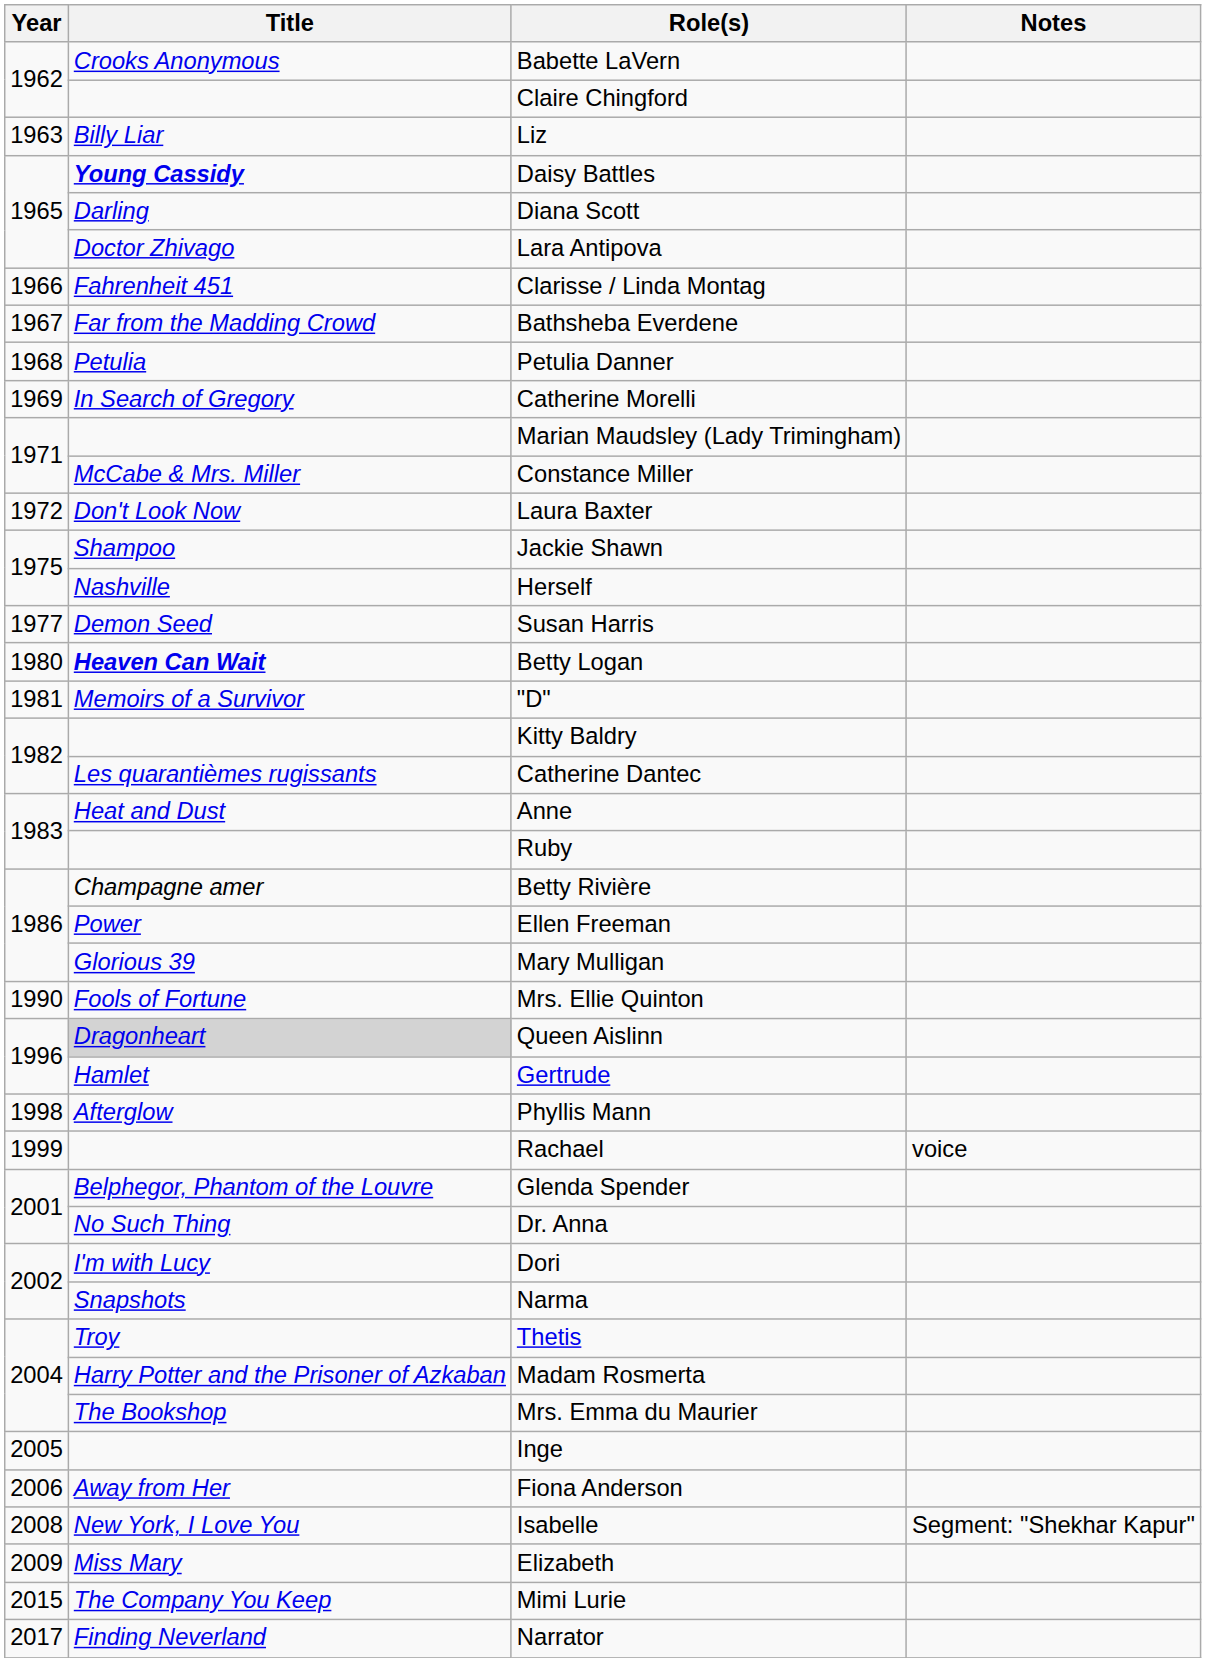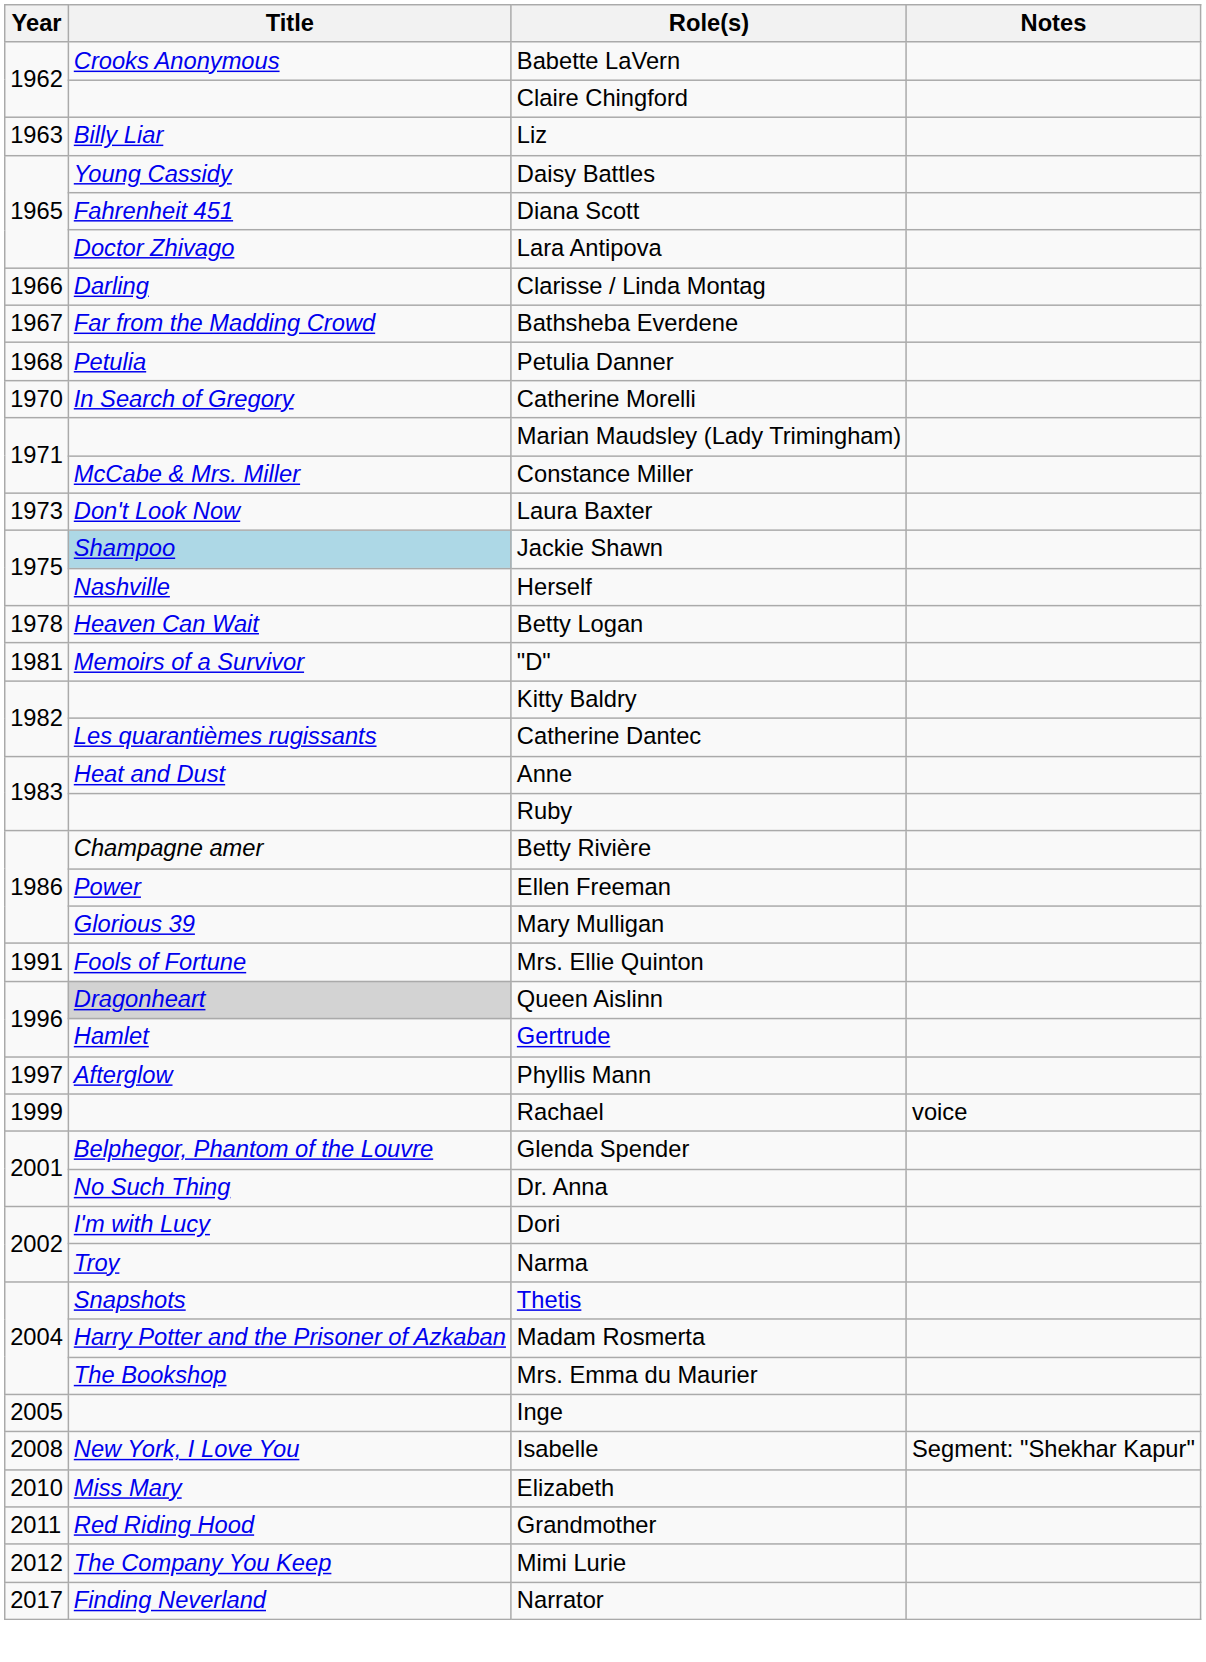 <table class="wikitable sortable">
 <tr>
 <th>Year</th>
 <th>Title</th>
 <th>Role(s)</th>
 <th class="unsortable">Notes</th>
 </tr>
 <tr>
 <td rowspan="2">1962</td>
 <td><em><a href='#'>Crooks Anonymous</a></em></td>
 <td>Babette LaVern</td>
 <td></td>
 </tr>
 <tr>
 <td><em></em></td>
 <td>Claire Chingford</td>
 <td></td>
 </tr>
 <tr>
 <td>1963</td>
 <td><em><a href='#'>Billy Liar</a></em></td>
 <td>Liz</td>
 <td></td>
 </tr>
 <tr>
 <td rowspan="3">1965</td>
-<td><strong><em><a href='#'>Young Cassidy</a></em></strong></td>
+<td><em><a href='#'>Young Cassidy</a></em></td>
 <td>Daisy Battles</td>
 <td></td>
 </tr>
 <tr>
-<td><em><a href='#'>Darling</a></em></td>
+<td><em><a href='#'>Fahrenheit 451</a></em></td>
 <td>Diana Scott</td>
 <td></td>
 </tr>
 <tr>
 <td><em><a href='#'>Doctor Zhivago</a></em></td>
 <td>Lara Antipova</td>
 <td></td>
 </tr>
 <tr>
 <td>1966</td>
-<td><em><a href='#'>Fahrenheit 451</a></em></td>
+<td><em><a href='#'>Darling</a></em></td>
 <td>Clarisse / Linda Montag</td>
 <td></td>
 </tr>
 <tr>
 <td>1967</td>
 <td><em><a href='#'>Far from the Madding Crowd</a></em></td>
 <td>Bathsheba Everdene</td>
 <td></td>
 </tr>
 <tr>
 <td>1968</td>
 <td><em><a href='#'>Petulia</a></em></td>
 <td>Petulia Danner</td>
 <td></td>
 </tr>
 <tr>
-<td>1969</td>
+<td>1970</td>
 <td><em><a href='#'>In Search of Gregory</a></em></td>
 <td>Catherine Morelli</td>
 <td></td>
 </tr>
 <tr>
 <td rowspan="2">1971</td>
 <td><em></em></td>
 <td>Marian Maudsley (Lady Trimingham)</td>
 <td></td>
 </tr>
 <tr>
 <td><em><a href='#'>McCabe & Mrs. Miller</a></em></td>
 <td>Constance Miller</td>
 <td></td>
 </tr>
 <tr>
-<td>1972</td>
+<td>1973</td>
 <td><em><a href='#'>Don't Look Now</a></em></td>
 <td>Laura Baxter</td>
 <td></td>
 </tr>
 <tr>
 <td rowspan="2">1975</td>
-<td><em><a href='#'>Shampoo</a></em></td>
+<td style="background: lightblue;"><em><a href='#'>Shampoo</a></em></td>
 <td>Jackie Shawn</td>
 <td></td>
 </tr>
 <tr>
 <td><em><a href='#'>Nashville</a></em></td>
 <td>Herself</td>
 <td></td>
 </tr>
 <tr>
-<td>1977</td>
-<td><em><a href='#'>Demon Seed</a></em></td>
-<td>Susan Harris</td>
-<td></td>
-</tr>
-<tr>
-<td>1980</td>
-<td><strong><em><a href='#'>Heaven Can Wait</a></em></strong></td>
+<td>1978</td>
+<td><em><a href='#'>Heaven Can Wait</a></em></td>
 <td>Betty Logan</td>
 <td></td>
 </tr>
 <tr>
 <td>1981</td>
 <td><em><a href='#'>Memoirs of a Survivor</a></em></td>
 <td>"D"</td>
 <td></td>
 </tr>
 <tr>
 <td rowspan="2">1982</td>
 <td><em></em></td>
 <td>Kitty Baldry</td>
 <td></td>
 </tr>
 <tr>
 <td><em><a href='#'>Les quarantièmes rugissants</a></em></td>
 <td>Catherine Dantec</td>
 <td></td>
 </tr>
 <tr>
 <td rowspan="2">1983</td>
 <td><em><a href='#'>Heat and Dust</a></em></td>
 <td>Anne</td>
 <td></td>
 </tr>
 <tr>
 <td><em></em></td>
 <td>Ruby</td>
 <td></td>
 </tr>
 <tr>
 <td rowspan="3">1986</td>
 <td><em>Champagne amer</em></td>
 <td>Betty Rivière</td>
 <td></td>
 </tr>
 <tr>
 <td><em><a href='#'>Power</a></em></td>
 <td>Ellen Freeman</td>
 <td></td>
 </tr>
 <tr>
 <td><em><a href='#'>Glorious 39</a></em></td>
 <td>Mary Mulligan</td>
 <td></td>
 </tr>
 <tr>
-<td>1990</td>
+<td>1991</td>
 <td><em><a href='#'>Fools of Fortune</a></em></td>
 <td>Mrs. Ellie Quinton</td>
 <td></td>
 </tr>
 <tr>
 <td rowspan="2">1996</td>
 <td style="background: lightgrey;"><em><a href='#'>Dragonheart</a></em></td>
 <td>Queen Aislinn</td>
 <td></td>
 </tr>
 <tr>
 <td><em><a href='#'>Hamlet</a></em></td>
 <td><a href='#'>Gertrude</a></td>
 <td></td>
 </tr>
 <tr>
-<td>1998</td>
+<td>1997</td>
 <td><em><a href='#'>Afterglow</a></em></td>
 <td>Phyllis Mann</td>
 <td></td>
 </tr>
 <tr>
 <td>1999</td>
 <td><em></em></td>
 <td>Rachael</td>
 <td>voice</td>
 </tr>
 <tr>
 <td rowspan="2">2001</td>
 <td><em><a href='#'>Belphegor, Phantom of the Louvre</a></em></td>
 <td>Glenda Spender</td>
 <td></td>
 </tr>
 <tr>
 <td><em><a href='#'>No Such Thing</a></em></td>
 <td>Dr. Anna</td>
 <td></td>
 </tr>
 <tr>
 <td rowspan="2">2002</td>
 <td><em><a href='#'>I'm with Lucy</a></em></td>
 <td>Dori</td>
 <td></td>
 </tr>
 <tr>
-<td><em><a href='#'>Snapshots</a></em></td>
+<td><em><a href='#'>Troy</a></em></td>
 <td>Narma</td>
 <td></td>
 </tr>
 <tr>
 <td rowspan="3">2004</td>
-<td><em><a href='#'>Troy</a></em></td>
+<td><em><a href='#'>Snapshots</a></em></td>
 <td><a href='#'>Thetis</a></td>
 <td></td>
 </tr>
 <tr>
 <td><em><a href='#'>Harry Potter and the Prisoner of Azkaban</a></em></td>
 <td>Madam Rosmerta</td>
 <td></td>
 </tr>
 <tr>
 <td data-sort-value="Bookshop, The"><em><a href='#'>The Bookshop</a></em></td>
 <td>Mrs. Emma du Maurier</td>
 <td></td>
 </tr>
 <tr>
 <td>2005</td>
 <td><em></em></td>
 <td>Inge</td>
 <td></td>
 </tr>
 <tr>
-<td>2006</td>
-<td><em><a href='#'>Away from Her</a></em></td>
-<td>Fiona Anderson</td>
-<td></td>
-</tr>
-<tr>
 <td>2008</td>
 <td><em><a href='#'>New York, I Love You</a></em></td>
 <td>Isabelle</td>
 <td>Segment: "Shekhar Kapur"</td>
 </tr>
 <tr>
-<td>2009</td>
+<td>2010</td>
 <td><em><a href='#'>Miss Mary</a></em></td>
 <td>Elizabeth</td>
 <td></td>
 </tr>
 <tr>
-<td>2015</td>
+<td>2011</td>
+<td><em><a href='#'>Red Riding Hood</a></em></td>
+<td>Grandmother</td>
+<td></td>
+</tr>
+<tr>
+<td>2012</td>
 <td data-sort-value="Company You Keep, The"><em><a href='#'>The Company You Keep</a></em></td>
 <td>Mimi Lurie</td>
 <td></td>
 </tr>
 <tr>
 <td>2017</td>
 <td><em><a href='#'>Finding Neverland</a></em></td>
 <td>Narrator</td>
 <td></td>
 </tr>
 </table>
